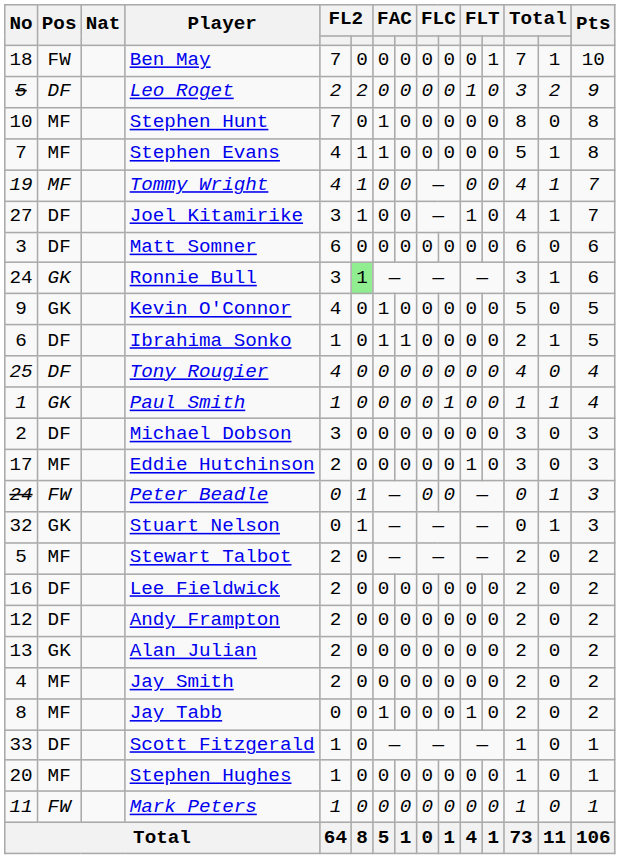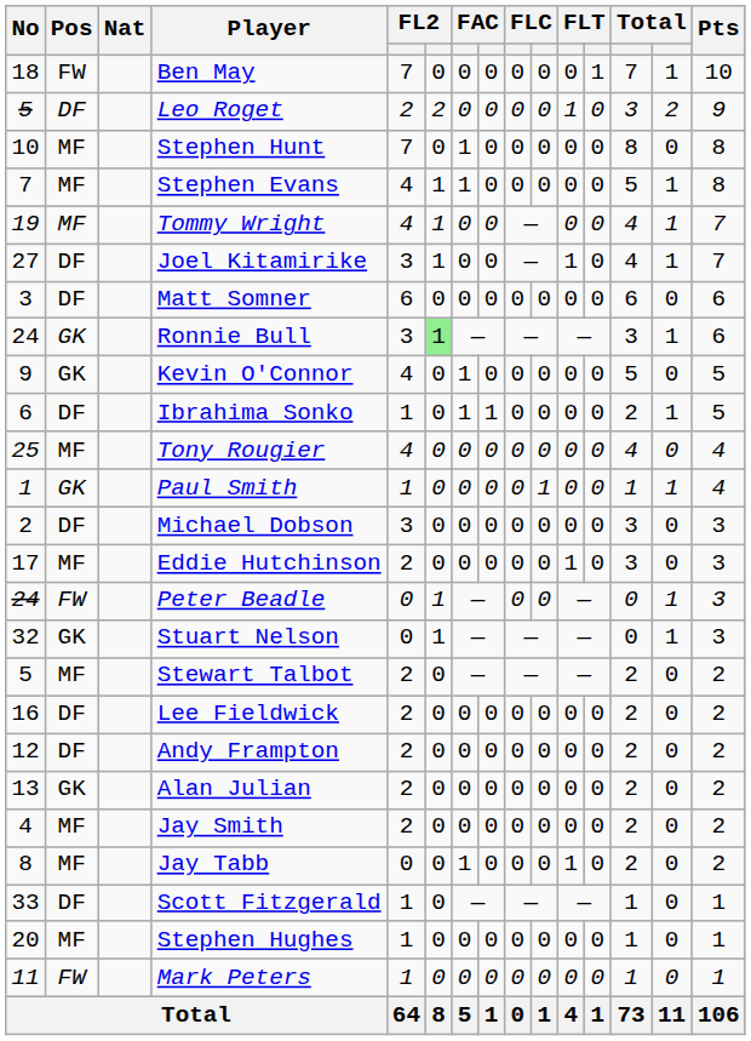 <table class="wikitable" style="text-align:center; border:1px #aaa solid; font-size:95%;">
 <tr>
 <th rowspan="2">No</th>
 <th rowspan="2">Pos</th>
 <th rowspan="2">Nat</th>
 <th rowspan="2">Player</th>
 <th colspan="2">FL2</th>
 <th colspan="2">FAC</th>
 <th colspan="2">FLC</th>
 <th colspan="2">FLT</th>
 <th colspan="2">Total</th>
 <th rowspan="2">Pts</th>
 </tr>
 <tr>
 <th></th>
 <th></th>
 <th></th>
 <th></th>
 <th></th>
 <th></th>
 <th></th>
 <th></th>
 <th></th>
 <th></th>
 </tr>
 <tr>
 <td>18</td>
 <td>FW</td>
 <td></td>
 <td style="text-align:left;"><a href='#'>Ben May</a></td>
 <td>7</td>
 <td>0</td>
 <td>0</td>
 <td>0</td>
 <td>0</td>
 <td>0</td>
 <td>0</td>
 <td>1</td>
 <td>7</td>
 <td>1</td>
 <td>10</td>
 </tr>
 <tr>
 <td><em><s>5</s></em></td>
 <td><em>DF</em></td>
 <td><em></em></td>
 <td style="text-align:left;"><em><a href='#'>Leo Roget</a></em></td>
 <td><em>2</em></td>
 <td><em>2</em></td>
 <td><em>0</em></td>
 <td><em>0</em></td>
 <td><em>0</em></td>
 <td><em>0</em></td>
 <td><em>1</em></td>
 <td><em>0</em></td>
 <td><em>3</em></td>
 <td><em>2</em></td>
 <td><em>9</em></td>
 </tr>
 <tr>
 <td>10</td>
 <td>MF</td>
 <td></td>
 <td style="text-align:left;"><a href='#'>Stephen Hunt</a></td>
 <td>7</td>
 <td>0</td>
 <td>1</td>
 <td>0</td>
 <td>0</td>
 <td>0</td>
 <td>0</td>
 <td>0</td>
 <td>8</td>
 <td>0</td>
 <td>8</td>
 </tr>
 <tr>
 <td>7</td>
 <td>MF</td>
 <td><em></em></td>
 <td style="text-align:left;"><a href='#'>Stephen Evans</a></td>
 <td>4</td>
 <td>1</td>
 <td>1</td>
 <td>0</td>
 <td>0</td>
 <td>0</td>
 <td>0</td>
 <td>0</td>
 <td>5</td>
 <td>1</td>
 <td>8</td>
 </tr>
 <tr>
 <td><em>19</em></td>
 <td><em>MF</em></td>
 <td><em></em></td>
 <td style="text-align:left;"><a href='#'><em>Tommy Wright</em></a></td>
 <td><em>4</em></td>
 <td><em>1</em></td>
 <td><em>0</em></td>
 <td><em>0</em></td>
 <td colspan="2"><em>—</em></td>
 <td><em>0</em></td>
 <td><em>0</em></td>
 <td><em>4</em></td>
 <td><em>1</em></td>
 <td><em>7</em></td>
 </tr>
 <tr>
 <td>27</td>
 <td>DF</td>
 <td></td>
 <td style="text-align:left;"><a href='#'>Joel Kitamirike</a></td>
 <td>3</td>
 <td>1</td>
 <td>0</td>
 <td>0</td>
 <td colspan="2"><em>—</em></td>
 <td>1</td>
 <td>0</td>
 <td>4</td>
 <td>1</td>
 <td>7</td>
 </tr>
 <tr>
 <td>3</td>
 <td>DF</td>
 <td><em></em></td>
 <td style="text-align:left;"><a href='#'>Matt Somner</a></td>
 <td>6</td>
 <td>0</td>
 <td>0</td>
 <td>0</td>
 <td>0</td>
 <td>0</td>
 <td>0</td>
 <td>0</td>
 <td>6</td>
 <td>0</td>
 <td>6</td>
 </tr>
 <tr>
 <td>24</td>
 <td><em>GK</em></td>
 <td><em></em></td>
 <td style="text-align:left;"><a href='#'>Ronnie Bull</a></td>
 <td>3</td>
 <td style="background: lightgreen;">1</td>
 <td colspan="2"><em>—</em></td>
 <td colspan="2"><em>—</em></td>
 <td colspan="2"><em>—</em></td>
 <td>3</td>
 <td>1</td>
 <td>6</td>
 </tr>
 <tr>
 <td>9</td>
 <td>GK</td>
 <td></td>
 <td style="text-align:left;"><a href='#'>Kevin O'Connor</a></td>
 <td>4</td>
 <td>0</td>
 <td>1</td>
 <td>0</td>
 <td>0</td>
 <td>0</td>
 <td>0</td>
 <td>0</td>
 <td>5</td>
 <td>0</td>
 <td>5</td>
 </tr>
 <tr>
 <td>6</td>
 <td>DF</td>
 <td></td>
 <td style="text-align:left;"><a href='#'>Ibrahima Sonko</a></td>
 <td>1</td>
 <td>0</td>
 <td>1</td>
 <td>1</td>
 <td>0</td>
 <td>0</td>
 <td>0</td>
 <td>0</td>
 <td>2</td>
 <td>1</td>
 <td>5</td>
 </tr>
 <tr>
 <td><em>25</em></td>
-<td><em>DF</em></td>
+<td>MF</td>
 <td><em></em></td>
 <td style="text-align:left;"><em><a href='#'>Tony Rougier</a></em></td>
 <td><em>4</em></td>
 <td><em>0</em></td>
 <td><em>0</em></td>
 <td><em>0</em></td>
 <td><em>0</em></td>
 <td><em>0</em></td>
 <td><em>0</em></td>
 <td><em>0</em></td>
 <td><em>4</em></td>
 <td><em>0</em></td>
 <td><em>4</em></td>
 </tr>
 <tr>
 <td><em>1</em></td>
 <td><em>GK</em></td>
 <td><em></em></td>
 <td style="text-align:left;"><a href='#'><em>Paul Smith</em></a></td>
 <td><em>1</em></td>
 <td><em>0</em></td>
 <td><em>0</em></td>
 <td><em>0</em></td>
 <td><em>0</em></td>
 <td><em>1</em></td>
 <td><em>0</em></td>
 <td><em>0</em></td>
 <td><em>1</em></td>
 <td><em>1</em></td>
 <td><em>4</em></td>
 </tr>
 <tr>
 <td>2</td>
 <td>DF</td>
 <td></td>
 <td style="text-align:left;"><a href='#'>Michael Dobson</a></td>
 <td>3</td>
 <td>0</td>
 <td>0</td>
 <td>0</td>
 <td>0</td>
 <td>0</td>
 <td>0</td>
 <td>0</td>
 <td>3</td>
 <td>0</td>
 <td>3</td>
 </tr>
 <tr>
 <td>17</td>
 <td>MF</td>
 <td></td>
 <td style="text-align:left;"><a href='#'>Eddie Hutchinson</a></td>
 <td>2</td>
 <td>0</td>
 <td>0</td>
 <td>0</td>
 <td>0</td>
 <td>0</td>
 <td>1</td>
 <td>0</td>
 <td>3</td>
 <td>0</td>
 <td>3</td>
 </tr>
 <tr>
 <td><em><s>24</s></em></td>
 <td><em>FW</em></td>
 <td><em></em></td>
 <td style="text-align:left;"><em><a href='#'>Peter Beadle</a></em></td>
 <td><em>0</em></td>
 <td><em>1</em></td>
 <td colspan="2"><em>—</em></td>
 <td><em>0</em></td>
 <td><em>0</em></td>
 <td colspan="2"><em>—</em></td>
 <td><em>0</em></td>
 <td><em>1</em></td>
 <td><em>3</em></td>
 </tr>
 <tr>
 <td>32</td>
 <td>GK</td>
 <td><em></em></td>
 <td style="text-align:left;"><a href='#'>Stuart Nelson</a></td>
 <td>0</td>
 <td>1</td>
 <td colspan="2"><em>—</em></td>
 <td colspan="2"><em>—</em></td>
 <td colspan="2"><em>—</em></td>
 <td>0</td>
 <td>1</td>
 <td>3</td>
 </tr>
 <tr>
 <td>5</td>
 <td>MF</td>
 <td></td>
 <td style="text-align:left;"><a href='#'>Stewart Talbot</a></td>
 <td>2</td>
 <td>0</td>
 <td colspan="2"><em>—</em></td>
 <td colspan="2"><em>—</em></td>
 <td colspan="2"><em>—</em></td>
 <td>2</td>
 <td>0</td>
 <td>2</td>
 </tr>
 <tr>
 <td>16</td>
 <td>DF</td>
 <td></td>
 <td style="text-align:left;"><a href='#'>Lee Fieldwick</a></td>
 <td>2</td>
 <td>0</td>
 <td>0</td>
 <td>0</td>
 <td>0</td>
 <td>0</td>
 <td>0</td>
 <td>0</td>
 <td>2</td>
 <td>0</td>
 <td>2</td>
 </tr>
 <tr>
 <td>12</td>
 <td>DF</td>
 <td></td>
 <td style="text-align:left;"><a href='#'>Andy Frampton</a></td>
 <td>2</td>
 <td>0</td>
 <td>0</td>
 <td>0</td>
 <td>0</td>
 <td>0</td>
 <td>0</td>
 <td>0</td>
 <td>2</td>
 <td>0</td>
 <td>2</td>
 </tr>
 <tr>
 <td>13</td>
 <td>GK</td>
 <td></td>
 <td style="text-align:left;"><a href='#'>Alan Julian</a></td>
 <td>2</td>
 <td>0</td>
 <td>0</td>
 <td>0</td>
 <td>0</td>
 <td>0</td>
 <td>0</td>
 <td>0</td>
 <td>2</td>
 <td>0</td>
 <td>2</td>
 </tr>
 <tr>
 <td>4</td>
 <td>MF</td>
 <td></td>
 <td style="text-align:left;"><a href='#'>Jay Smith</a></td>
 <td>2</td>
 <td>0</td>
 <td>0</td>
 <td>0</td>
 <td>0</td>
 <td>0</td>
 <td>0</td>
 <td>0</td>
 <td>2</td>
 <td>0</td>
 <td>2</td>
 </tr>
 <tr>
 <td>8</td>
 <td>MF</td>
 <td></td>
 <td style="text-align:left;"><a href='#'>Jay Tabb</a></td>
 <td>0</td>
 <td>0</td>
 <td>1</td>
 <td>0</td>
 <td>0</td>
 <td>0</td>
 <td>1</td>
 <td>0</td>
 <td>2</td>
 <td>0</td>
 <td>2</td>
 </tr>
 <tr>
 <td>33</td>
 <td>DF</td>
 <td></td>
 <td style="text-align:left;"><a href='#'>Scott Fitzgerald</a></td>
 <td>1</td>
 <td>0</td>
 <td colspan="2"><em>—</em></td>
 <td colspan="2"><em>—</em></td>
 <td colspan="2"><em>—</em></td>
 <td>1</td>
 <td>0</td>
 <td>1</td>
 </tr>
 <tr>
 <td>20</td>
 <td>MF</td>
 <td></td>
 <td style="text-align:left;"><a href='#'>Stephen Hughes</a></td>
 <td>1</td>
 <td>0</td>
 <td>0</td>
 <td>0</td>
 <td>0</td>
 <td>0</td>
 <td>0</td>
 <td>0</td>
 <td>1</td>
 <td>0</td>
 <td>1</td>
 </tr>
 <tr>
 <td><em>11</em></td>
 <td><em>FW</em></td>
 <td><em></em></td>
 <td style="text-align:left;"><a href='#'><em>Mark Peters</em></a></td>
 <td><em>1</em></td>
 <td><em>0</em></td>
 <td><em>0</em></td>
 <td><em>0</em></td>
 <td><em>0</em></td>
 <td><em>0</em></td>
 <td><em>0</em></td>
 <td><em>0</em></td>
 <td><em>1</em></td>
 <td><em>0</em></td>
 <td><em>1</em></td>
 </tr>
 <tr>
 <th colspan="4">Total</th>
 <th>64</th>
 <th>8</th>
 <th>5</th>
 <th>1</th>
 <th>0</th>
 <th>1</th>
 <th>4</th>
 <th>1</th>
 <th>73</th>
 <th>11</th>
 <th>106</th>
 </tr>
 </table>
